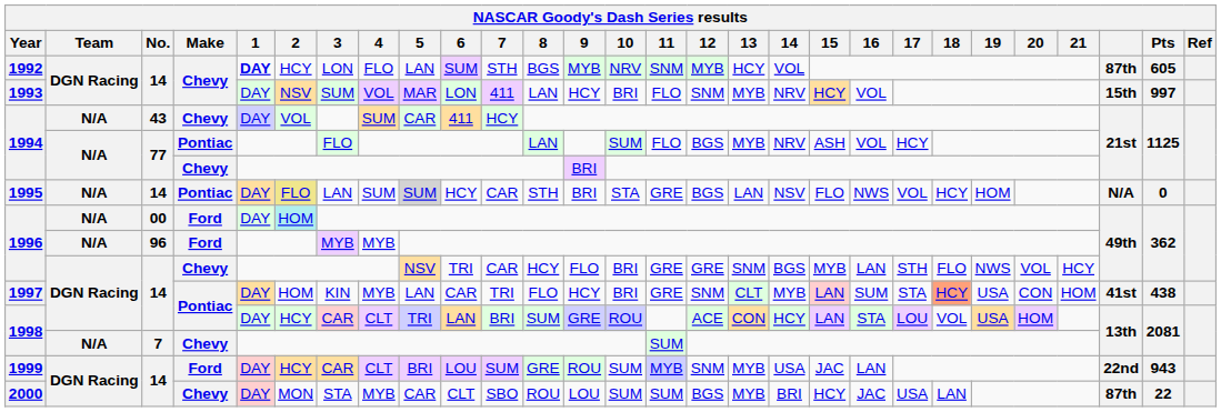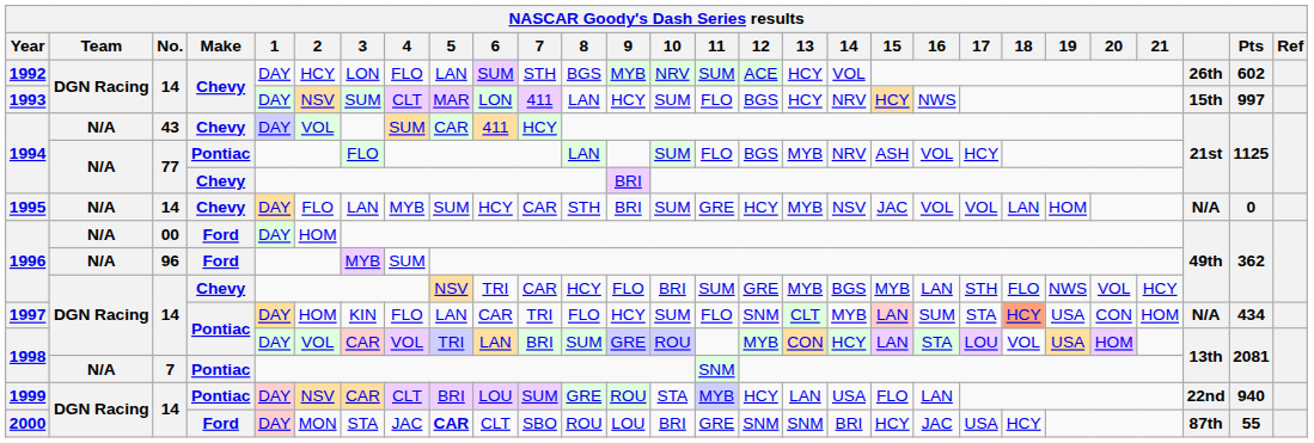 <table class="wikitable" style="text-align:center; font-size:75%">
 <tr>
 <th colspan=32><a href='#'>NASCAR Goody's Dash Series</a> results</th>
 </tr>
 <tr>
 <th>Year</th>
 <th>Team</th>
 <th>No.</th>
 <th>Make</th>
 <th>1</th>
 <th>2</th>
 <th>3</th>
 <th>4</th>
 <th>5</th>
 <th>6</th>
 <th>7</th>
 <th>8</th>
 <th>9</th>
 <th>10</th>
 <th>11</th>
 <th>12</th>
 <th>13</th>
 <th>14</th>
 <th>15</th>
 <th>16</th>
 <th>17</th>
 <th>18</th>
 <th>19</th>
 <th>20</th>
 <th>21</th>
 <th></th>
 <th>Pts</th>
 <th>Ref</th>
 </tr>
 <tr>
 <th><a href='#'>1992</a></th>
 <th rowspan=2>DGN Racing</th>
 <th rowspan=2>14</th>
 <th rowspan=2><a href='#'>Chevy</a></th>
-<td><strong><a href='#'>DAY</a></strong></td>
+<td><a href='#'>DAY</a></td>
 <td><a href='#'>HCY</a></td>
 <td><a href='#'>LON</a></td>
 <td><a href='#'>FLO</a></td>
 <td><a href='#'>LAN</a></td>
 <td style="background:#EFCFFF;"><a href='#'>SUM</a><br></td>
 <td><a href='#'>STH</a></td>
 <td><a href='#'>BGS</a></td>
 <td style="background:#DFFFDF;"><a href='#'>MYB</a><br></td>
 <td style="background:#DFFFDF;"><a href='#'>NRV</a><br></td>
-<td style="background:#DFFFDF;"><a href='#'>SNM</a><br></td>
-<td style="background:#DFFFDF;"><a href='#'>MYB</a><br></td>
+<td style="background:#DFFFDF;"><a href='#'>SUM</a><br></td>
+<td style="background:#DFFFDF;"><a href='#'>ACE</a><br></td>
 <td><a href='#'>HCY</a></td>
 <td><a href='#'>VOL</a></td>
 <td colspan=7></td>
-<th>87th</th>
-<th>605</th>
+<th>26th</th>
+<th>602</th>
 <th></th>
 </tr>
 <tr>
 <th><a href='#'>1993</a></th>
 <td style="background:#DFFFDF;"><a href='#'>DAY</a><br></td>
 <td style="background:#FFDF9F;"><a href='#'>NSV</a><br></td>
 <td style="background:#DFFFDF;"><a href='#'>SUM</a><br></td>
-<td style="background:#EFCFFF;"><a href='#'>VOL</a><br></td>
+<td style="background:#EFCFFF;"><a href='#'>CLT</a><br></td>
 <td style="background:#EFCFFF;"><a href='#'>MAR</a><br></td>
 <td style="background:#DFFFDF;"><a href='#'>LON</a><br></td>
 <td style="background:#EFCFFF;"><a href='#'>411</a><br></td>
 <td><a href='#'>LAN</a></td>
 <td><a href='#'>HCY</a></td>
-<td><a href='#'>BRI</a></td>
+<td><a href='#'>SUM</a></td>
 <td><a href='#'>FLO</a></td>
-<td><a href='#'>SNM</a></td>
-<td><a href='#'>MYB</a></td>
+<td><a href='#'>BGS</a></td>
+<td><a href='#'>HCY</a></td>
 <td><a href='#'>NRV</a></td>
 <td style="background:#FFDF9F;"><a href='#'>HCY</a><br></td>
-<td><a href='#'>VOL</a></td>
+<td><a href='#'>NWS</a></td>
 <td colspan=5></td>
 <th>15th</th>
 <th>997</th>
 <th></th>
 </tr>
 <tr>
 <th rowspan=3><a href='#'>1994</a></th>
 <th>N/A</th>
 <th>43</th>
 <th><a href='#'>Chevy</a></th>
 <td style="background:#CFCFFF;"><a href='#'>DAY</a><br></td>
 <td style="background:#DFFFDF;"><a href='#'>VOL</a><br></td>
 <td></td>
 <td style="background:#FFDF9F;"><a href='#'>SUM</a><br></td>
 <td style="background:#DFFFDF;"><a href='#'>CAR</a><br></td>
 <td style="background:#FFDF9F;"><a href='#'>411</a><br></td>
 <td style="background:#DFFFDF;"><a href='#'>HCY</a><br></td>
 <td colspan=14></td>
 <th rowspan=3>21st</th>
 <th rowspan=3>1125</th>
 <th rowspan=3></th>
 </tr>
 <tr>
 <th rowspan=2>N/A</th>
 <th rowspan=2>77</th>
 <th><a href='#'>Pontiac</a></th>
 <td colspan=2></td>
 <td style="background:#DFFFDF;"><a href='#'>FLO</a><br></td>
 <td colspan=4></td>
 <td style="background:#DFFFDF;"><a href='#'>LAN</a><br></td>
 <td></td>
 <td style="background:#DFFFDF;"><a href='#'>SUM</a><br></td>
 <td><a href='#'>FLO</a></td>
 <td><a href='#'>BGS</a></td>
 <td><a href='#'>MYB</a></td>
 <td><a href='#'>NRV</a></td>
 <td><a href='#'>ASH</a></td>
 <td><a href='#'>VOL</a></td>
 <td><a href='#'>HCY</a></td>
 <td colspan=4></td>
 </tr>
 <tr>
 <th><a href='#'>Chevy</a></th>
 <td colspan=8></td>
 <td style="background:#EFCFFF;"><a href='#'>BRI</a><br></td>
 <td colspan=12></td>
 </tr>
 <tr>
 <th><a href='#'>1995</a></th>
 <th>N/A</th>
 <th>14</th>
-<th><a href='#'>Pontiac</a></th>
+<th><a href='#'>Chevy</a></th>
 <td style="background:#FFDF9F;"><a href='#'>DAY</a><br></td>
-<td style="background: khaki;"><a href='#'>FLO</a></td>
+<td><a href='#'>FLO</a></td>
 <td><a href='#'>LAN</a></td>
+<td><a href='#'>MYB</a></td>
 <td><a href='#'>SUM</a></td>
-<td style="background: lightgrey;"><a href='#'>SUM</a></td>
 <td><a href='#'>HCY</a></td>
 <td><a href='#'>CAR</a></td>
 <td><a href='#'>STH</a></td>
 <td><a href='#'>BRI</a></td>
-<td><a href='#'>STA</a></td>
+<td><a href='#'>SUM</a></td>
 <td><a href='#'>GRE</a></td>
-<td><a href='#'>BGS</a></td>
+<td><a href='#'>HCY</a></td>
+<td><a href='#'>MYB</a></td>
+<td><a href='#'>NSV</a></td>
+<td><a href='#'>JAC</a></td>
+<td><a href='#'>VOL</a></td>
+<td><a href='#'>VOL</a></td>
 <td><a href='#'>LAN</a></td>
-<td><a href='#'>NSV</a></td>
-<td><a href='#'>FLO</a></td>
-<td><a href='#'>NWS</a></td>
-<td><a href='#'>VOL</a></td>
-<td><a href='#'>HCY</a></td>
 <td><a href='#'>HOM</a></td>
 <td colspan=2></td>
 <th>N/A</th>
 <th>0</th>
 <th></th>
 </tr>
 <tr>
 <th rowspan=3><a href='#'>1996</a></th>
 <th>N/A</th>
 <th>00</th>
 <th><a href='#'>Ford</a></th>
 <td style="background:#DFFFDF;"><a href='#'>DAY</a><br></td>
-<td style="background: paleturquoise;"><a href='#'>HOM</a></td>
+<td><a href='#'>HOM</a></td>
 <td colspan=19></td>
 <th rowspan=3>49th</th>
 <th rowspan=3>362</th>
 <th rowspan=3></th>
 </tr>
 <tr>
 <th>N/A</th>
 <th>96</th>
 <th><a href='#'>Ford</a></th>
 <td colspan=2></td>
 <td style="background:#EFCFFF;"><a href='#'>MYB</a><br></td>
-<td><a href='#'>MYB</a></td>
+<td><a href='#'>SUM</a></td>
 <td colspan=17></td>
 </tr>
 <tr>
 <th rowspan=3>DGN Racing</th>
 <th rowspan=3>14</th>
 <th><a href='#'>Chevy</a></th>
 <td colspan=4></td>
 <td style="background:#FFDF9F;"><a href='#'>NSV</a><br></td>
 <td><a href='#'>TRI</a></td>
 <td><a href='#'>CAR</a></td>
 <td><a href='#'>HCY</a></td>
 <td><a href='#'>FLO</a></td>
 <td><a href='#'>BRI</a></td>
+<td><a href='#'>SUM</a></td>
 <td><a href='#'>GRE</a></td>
-<td><a href='#'>GRE</a></td>
-<td><a href='#'>SNM</a></td>
+<td><a href='#'>MYB</a></td>
 <td><a href='#'>BGS</a></td>
 <td><a href='#'>MYB</a></td>
 <td><a href='#'>LAN</a></td>
 <td><a href='#'>STH</a></td>
 <td><a href='#'>FLO</a></td>
 <td><a href='#'>NWS</a></td>
 <td><a href='#'>VOL</a></td>
 <td><a href='#'>HCY</a></td>
 </tr>
 <tr>
 <th><a href='#'>1997</a></th>
 <th rowspan=2><a href='#'>Pontiac</a></th>
 <td style="background:#FFDF9F;"><a href='#'>DAY</a><br></td>
 <td><a href='#'>HOM</a></td>
 <td><a href='#'>KIN</a></td>
-<td><a href='#'>MYB</a></td>
+<td><a href='#'>FLO</a></td>
 <td><a href='#'>LAN</a></td>
 <td><a href='#'>CAR</a></td>
 <td><a href='#'>TRI</a></td>
 <td><a href='#'>FLO</a></td>
 <td><a href='#'>HCY</a></td>
-<td><a href='#'>BRI</a></td>
-<td><a href='#'>GRE</a></td>
+<td><a href='#'>SUM</a></td>
+<td><a href='#'>FLO</a></td>
 <td><a href='#'>SNM</a></td>
 <td style="background:#DFFFDF;"><a href='#'>CLT</a><br></td>
 <td><a href='#'>MYB</a></td>
 <td style="background:#FFCFCF;"><a href='#'>LAN</a><br></td>
 <td><a href='#'>SUM</a></td>
 <td><a href='#'>STA</a></td>
 <td style="background: lightsalmon;"><a href='#'>HCY</a></td>
 <td><a href='#'>USA</a></td>
 <td><a href='#'>CON</a></td>
 <td><a href='#'>HOM</a></td>
-<th>41st</th>
-<th>438</th>
+<th>N/A</th>
+<th>434</th>
 <th></th>
 </tr>
 <tr>
 <th rowspan=2><a href='#'>1998</a></th>
 <td style="background:#DFFFDF;"><a href='#'>DAY</a><br></td>
-<td style="background:#DFFFDF;"><a href='#'>HCY</a><br></td>
+<td style="background:#DFFFDF;"><a href='#'>VOL</a><br></td>
 <td style="background:#FFCFCF;"><a href='#'>CAR</a><br></td>
-<td style="background:#EFCFFF;"><a href='#'>CLT</a><br></td>
+<td style="background:#EFCFFF;"><a href='#'>VOL</a><br></td>
 <td style="background:#CFCFFF;"><a href='#'>TRI</a><br></td>
 <td style="background:#FFDF9F;"><a href='#'>LAN</a><br></td>
 <td style="background:#DFFFDF;"><a href='#'>BRI</a><br></td>
 <td style="background:#DFFFDF;"><a href='#'>SUM</a><br></td>
 <td style="background:#CFCFFF;"><a href='#'>GRE</a><br></td>
 <td style="background:#CFCFFF;"><a href='#'>ROU</a><br></td>
 <td></td>
-<td style="background:#DFFFDF;"><a href='#'>ACE</a><br></td>
+<td style="background:#DFFFDF;"><a href='#'>MYB</a><br></td>
 <td style="background:#FFDF9F;"><a href='#'>CON</a><br></td>
 <td style="background:#DFFFDF;"><a href='#'>HCY</a><br></td>
 <td style="background:#EFCFFF;"><a href='#'>LAN</a><br></td>
 <td style="background:#DFFFDF;"><a href='#'>STA</a><br></td>
 <td style="background:#EFCFFF;"><a href='#'>LOU</a><br></td>
 <td><a href='#'>VOL</a></td>
 <td style="background:#FFDF9F;"><a href='#'>USA</a><br></td>
 <td style="background:#EFCFFF;"><a href='#'>HOM</a><br></td>
 <td></td>
 <th rowspan=2>13th</th>
 <th rowspan=2>2081</th>
 <th rowspan=2></th>
 </tr>
 <tr>
 <th>N/A</th>
 <th>7</th>
-<th><a href='#'>Chevy</a></th>
+<th><a href='#'>Pontiac</a></th>
 <td colspan=10></td>
-<td style="background:#DFFFDF;"><a href='#'>SUM</a><br></td>
+<td style="background:#DFFFDF;"><a href='#'>SNM</a><br></td>
 <td colspan=10></td>
 </tr>
 <tr>
 <th><a href='#'>1999</a></th>
 <th rowspan=2>DGN Racing</th>
 <th rowspan=2>14</th>
-<th><a href='#'>Ford</a></th>
+<th><a href='#'>Pontiac</a></th>
 <td style="background:#FFCFCF;"><a href='#'>DAY</a><br></td>
-<td style="background:#FFDF9F;"><a href='#'>HCY</a><br></td>
+<td style="background:#FFDF9F;"><a href='#'>NSV</a><br></td>
 <td style="background:#FFDF9F;"><a href='#'>CAR</a><br></td>
 <td style="background:#EFCFFF;"><a href='#'>CLT</a><br></td>
 <td style="background:#EFCFFF;"><a href='#'>BRI</a><br></td>
 <td style="background:#EFCFFF;"><a href='#'>LOU</a><br></td>
 <td style="background:#EFCFFF;"><a href='#'>SUM</a><br></td>
 <td style="background:#DFFFDF;"><a href='#'>GRE</a><br></td>
 <td style="background:#DFFFDF;"><a href='#'>ROU</a><br></td>
-<td><a href='#'>SUM</a></td>
+<td><a href='#'>STA</a></td>
 <td style="background:#CFCFFF;"><a href='#'>MYB</a><br></td>
-<td><a href='#'>SNM</a></td>
-<td><a href='#'>MYB</a></td>
+<td><a href='#'>HCY</a></td>
+<td><a href='#'>LAN</a></td>
 <td><a href='#'>USA</a></td>
-<td><a href='#'>JAC</a></td>
+<td><a href='#'>FLO</a></td>
 <td><a href='#'>LAN</a></td>
 <td colspan=5></td>
 <th>22nd</th>
-<th>943</th>
+<th>940</th>
 <th></th>
 </tr>
 <tr>
 <th><a href='#'>2000</a></th>
-<th><a href='#'>Chevy</a></th>
+<th><a href='#'>Ford</a></th>
 <td style="background:#FFCFCF;"><a href='#'>DAY</a><br></td>
 <td><a href='#'>MON</a></td>
 <td><a href='#'>STA</a></td>
-<td><a href='#'>MYB</a></td>
-<td><a href='#'>CAR</a></td>
+<td><a href='#'>JAC</a></td>
+<td><strong><a href='#'>CAR</a></strong></td>
 <td><a href='#'>CLT</a></td>
 <td><a href='#'>SBO</a></td>
 <td><a href='#'>ROU</a></td>
 <td><a href='#'>LOU</a></td>
-<td><a href='#'>SUM</a></td>
-<td><a href='#'>SUM</a></td>
-<td><a href='#'>BGS</a></td>
-<td><a href='#'>MYB</a></td>
+<td><a href='#'>BRI</a></td>
+<td><a href='#'>GRE</a></td>
+<td><a href='#'>SNM</a></td>
+<td><a href='#'>SNM</a></td>
 <td><a href='#'>BRI</a></td>
 <td><a href='#'>HCY</a></td>
 <td><a href='#'>JAC</a></td>
 <td><a href='#'>USA</a></td>
-<td><a href='#'>LAN</a></td>
+<td><a href='#'>HCY</a></td>
 <td colspan=3></td>
 <th>87th</th>
-<th>22</th>
+<th>55</th>
 <th></th>
 </tr>
 </table>
